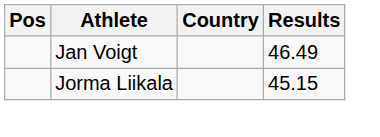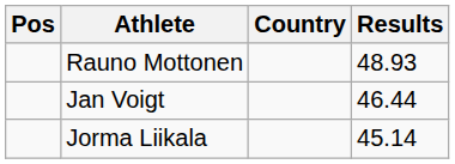 <table class="wikitable">
 <tr>
 <th>Pos</th>
 <th>Athlete</th>
 <th>Country</th>
 <th>Results</th>
 </tr>
 <tr>
 <td align="center"></td>
+<td>Rauno Mottonen</td>
+<td></td>
+<td>48.93</td>
+</tr>
+<tr>
+<td align="center"></td>
 <td>Jan Voigt</td>
 <td></td>
-<td>46.49</td>
+<td>46.44</td>
 </tr>
 <tr>
 <td align="center"></td>
 <td>Jorma Liikala</td>
 <td></td>
-<td>45.15</td>
+<td>45.14</td>
 </tr>
 </table>
